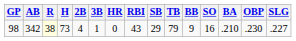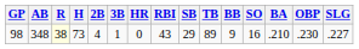 <table class="wikitable">
 <tr>
 <th><a href='#'>GP</a></th>
 <th><a href='#'>AB</a></th>
 <th><a href='#'>R</a></th>
 <th><a href='#'>H</a></th>
 <th><a href='#'>2B</a></th>
 <th><a href='#'>3B</a></th>
 <th><a href='#'>HR</a></th>
 <th><a href='#'>RBI</a></th>
 <th><a href='#'>SB</a></th>
 <th><a href='#'>TB</a></th>
 <th><a href='#'>BB</a></th>
 <th><a href='#'>SO</a></th>
 <th><a href='#'>BA</a></th>
 <th><a href='#'>OBP</a></th>
 <th><a href='#'>SLG</a></th>
 </tr>
 <tr align=center>
 <td>98</td>
-<td>342</td>
+<td>348</td>
 <td style="background: lightyellow;">38</td>
 <td>73</td>
 <td>4</td>
 <td>1</td>
 <td>0</td>
 <td>43</td>
 <td>29</td>
-<td>79</td>
+<td>89</td>
 <td>9</td>
 <td>16</td>
 <td>.210</td>
 <td>.230</td>
 <td>.227</td>
 </tr>
 </table>
